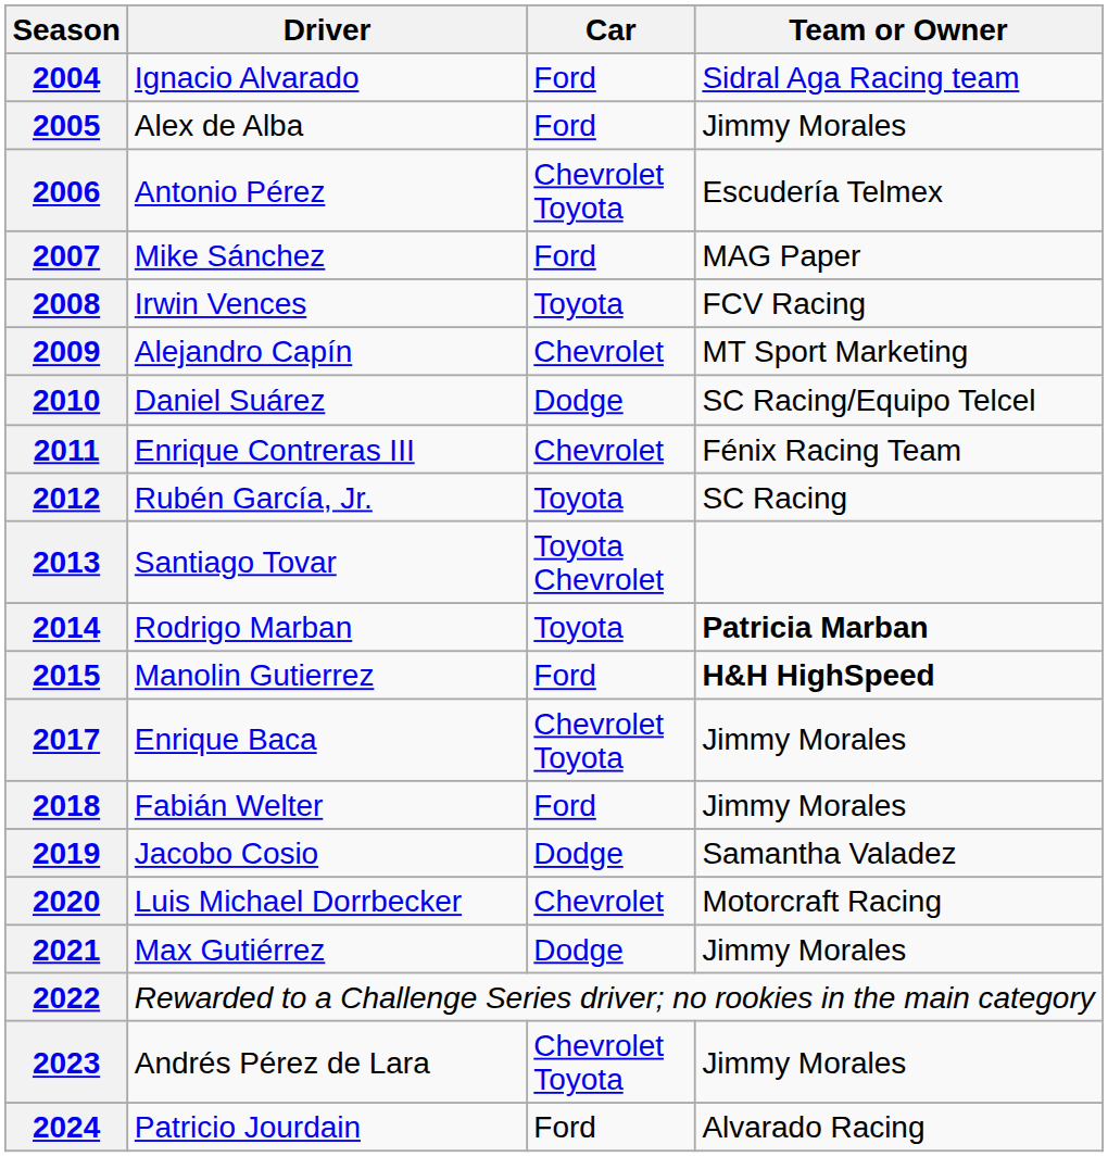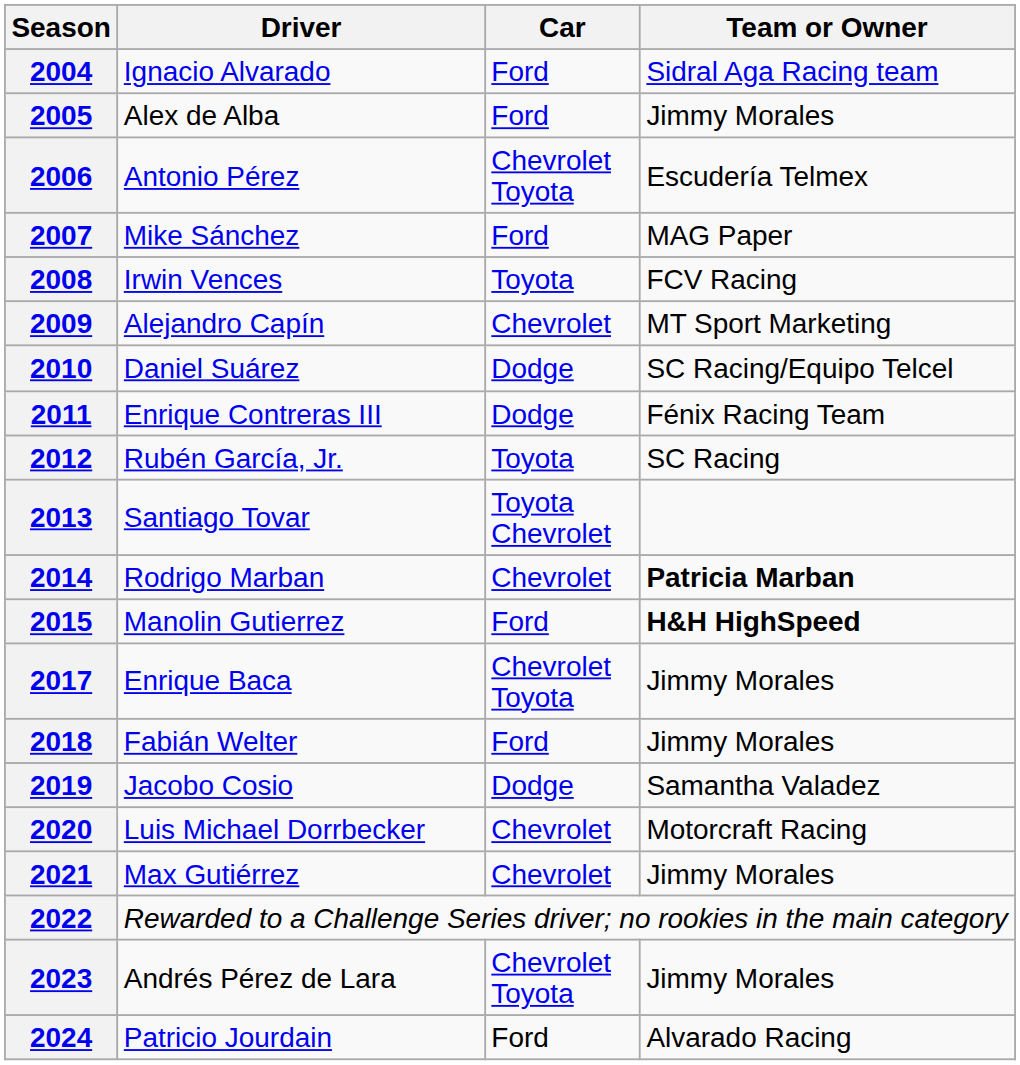 <table class="wikitable" style="font-size:95%">
 <tr>
 <th>Season</th>
 <th>Driver</th>
 <th>Car</th>
 <th>Team or Owner</th>
 </tr>
 <tr>
 <th><a href='#'>2004</a></th>
 <td> <a href='#'>Ignacio Alvarado</a></td>
 <td><a href='#'>Ford</a></td>
 <td><a href='#'>Sidral Aga Racing team</a></td>
 </tr>
 <tr>
 <th><a href='#'>2005</a></th>
 <td> Alex de Alba</td>
 <td><a href='#'>Ford</a></td>
 <td>Jimmy Morales</td>
 </tr>
 <tr>
 <th><a href='#'>2006</a></th>
 <td> <a href='#'>Antonio Pérez</a></td>
 <td><a href='#'>Chevrolet</a><br><a href='#'>Toyota</a></td>
 <td>Escudería Telmex</td>
 </tr>
 <tr>
 <th><a href='#'>2007</a></th>
 <td> <a href='#'>Mike Sánchez</a></td>
 <td><a href='#'>Ford</a></td>
 <td>MAG Paper</td>
 </tr>
 <tr>
 <th><a href='#'>2008</a></th>
 <td> <a href='#'>Irwin Vences</a></td>
 <td><a href='#'>Toyota</a></td>
 <td>FCV Racing</td>
 </tr>
 <tr>
 <th><a href='#'>2009</a></th>
 <td> <a href='#'>Alejandro Capín</a></td>
 <td><a href='#'>Chevrolet</a></td>
 <td>MT Sport Marketing</td>
 </tr>
 <tr>
 <th><a href='#'>2010</a></th>
 <td> <a href='#'>Daniel Suárez</a></td>
 <td><a href='#'>Dodge</a></td>
 <td>SC Racing/Equipo Telcel</td>
 </tr>
 <tr>
 <th><a href='#'>2011</a></th>
 <td> <a href='#'>Enrique Contreras III</a></td>
-<td><a href='#'>Chevrolet</a></td>
+<td><a href='#'>Dodge</a></td>
 <td>Fénix Racing Team</td>
 </tr>
 <tr>
 <th><a href='#'>2012</a></th>
 <td> <a href='#'>Rubén García, Jr.</a></td>
 <td><a href='#'>Toyota</a></td>
 <td>SC Racing</td>
 </tr>
 <tr>
 <th><a href='#'>2013</a></th>
 <td> <a href='#'>Santiago Tovar</a></td>
 <td><a href='#'>Toyota</a><br><a href='#'>Chevrolet</a></td>
 <td></td>
 </tr>
 <tr>
 <th><a href='#'>2014</a></th>
 <td> <a href='#'>Rodrigo Marban</a></td>
-<td><a href='#'>Toyota</a></td>
+<td><a href='#'>Chevrolet</a></td>
 <td><strong>Patricia Marban</strong></td>
 </tr>
 <tr>
 <th><a href='#'>2015</a></th>
 <td> <a href='#'>Manolin Gutierrez</a></td>
 <td><a href='#'>Ford</a></td>
 <td><strong>H&H HighSpeed</strong></td>
 </tr>
 <tr>
 <th><a href='#'>2017</a></th>
 <td> <a href='#'>Enrique Baca</a></td>
 <td><a href='#'>Chevrolet</a><br><a href='#'>Toyota</a></td>
 <td>Jimmy Morales</td>
 </tr>
 <tr>
 <th><a href='#'>2018</a></th>
 <td> <a href='#'>Fabián Welter</a></td>
 <td><a href='#'>Ford</a></td>
 <td>Jimmy Morales</td>
 </tr>
 <tr>
 <th><a href='#'>2019</a></th>
 <td> <a href='#'>Jacobo Cosio</a></td>
 <td><a href='#'>Dodge</a></td>
 <td>Samantha Valadez</td>
 </tr>
 <tr>
 <th><a href='#'>2020</a></th>
 <td> <a href='#'>Luis Michael Dorrbecker</a></td>
 <td><a href='#'>Chevrolet</a></td>
 <td>Motorcraft Racing</td>
 </tr>
 <tr>
 <th><a href='#'>2021</a></th>
 <td> <a href='#'>Max Gutiérrez</a></td>
-<td><a href='#'>Dodge</a></td>
+<td><a href='#'>Chevrolet</a></td>
 <td>Jimmy Morales</td>
 </tr>
 <tr>
 <th><a href='#'>2022</a></th>
 <td colspan="3"><em>Rewarded to a Challenge Series driver; no rookies in the main category</em></td>
 </tr>
 <tr>
 <th><a href='#'>2023</a></th>
 <td> Andrés Pérez de Lara</td>
 <td><a href='#'>Chevrolet</a><br><a href='#'>Toyota</a></td>
 <td>Jimmy Morales</td>
 </tr>
 <tr>
 <th><a href='#'>2024</a></th>
 <td> <a href='#'>Patricio Jourdain</a></td>
 <td>Ford</td>
 <td>Alvarado Racing</td>
 </tr>
 </table>
